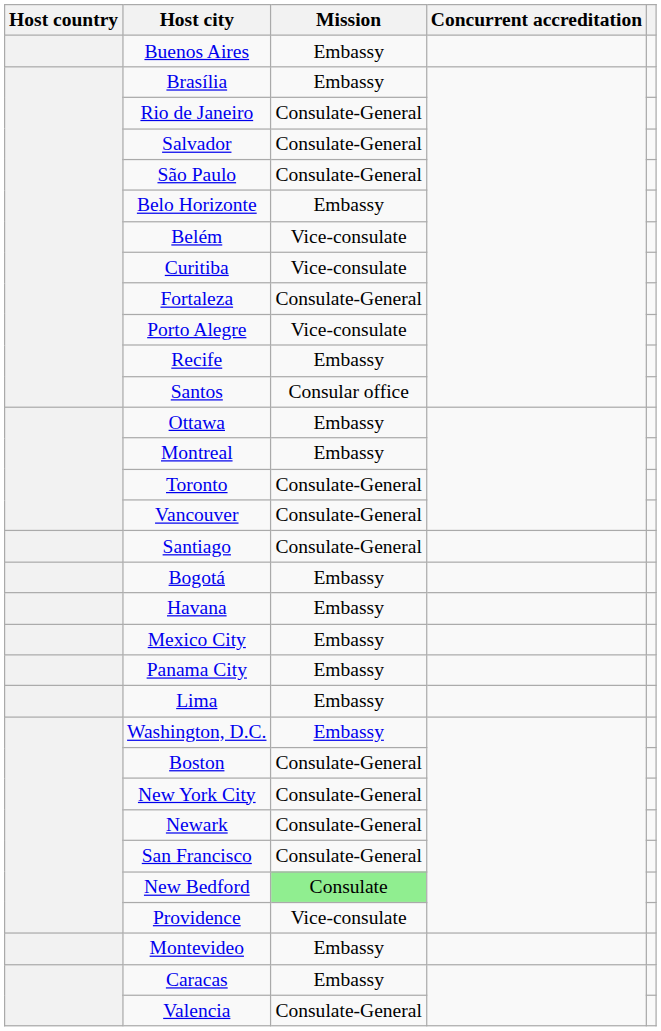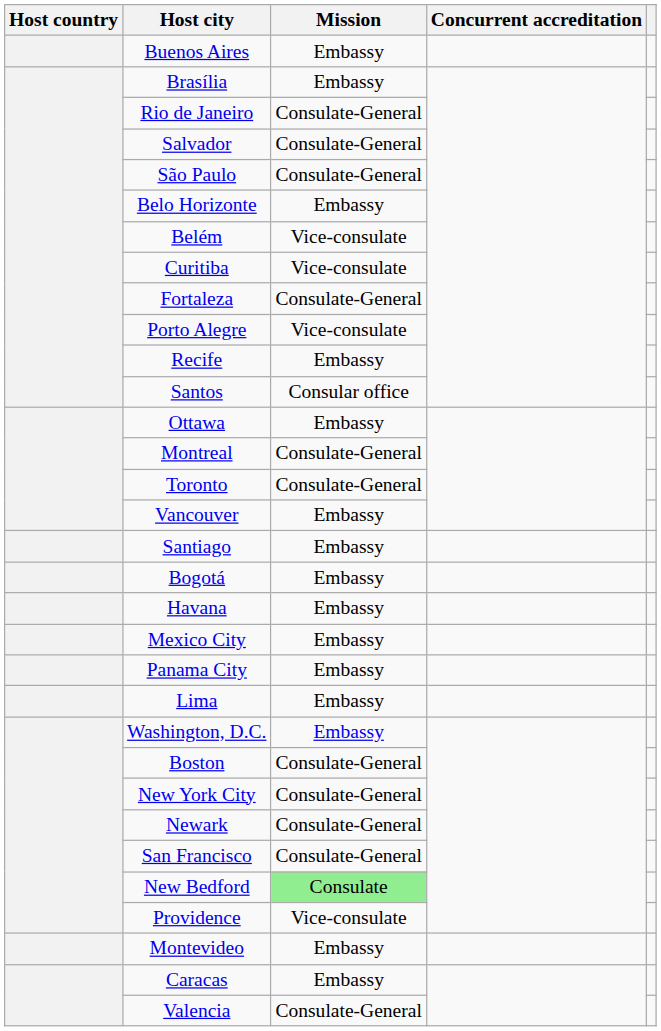 <table class="wikitable plainrowheaders" style="text-align:center;">
 <tr>
 <th scope="col">Host country</th>
 <th scope="col">Host city</th>
 <th scope="col">Mission</th>
 <th scope="col">Concurrent accreditation</th>
 <th scope="col"></th>
 </tr>
 <tr>
 <th scope="row"></th>
 <td><a href='#'>Buenos Aires</a></td>
 <td>Embassy</td>
 <td></td>
 <td></td>
 </tr>
 <tr>
 <th scope="row" rowspan="11"></th>
 <td><a href='#'>Brasília</a></td>
 <td>Embassy</td>
 <td rowspan="11"></td>
 <td></td>
 </tr>
 <tr>
 <td><a href='#'>Rio de Janeiro</a></td>
 <td>Consulate-General</td>
 <td></td>
 </tr>
 <tr>
 <td><a href='#'>Salvador</a></td>
 <td>Consulate-General</td>
 <td></td>
 </tr>
 <tr>
 <td><a href='#'>São Paulo</a></td>
 <td>Consulate-General</td>
 <td></td>
 </tr>
 <tr>
 <td><a href='#'>Belo Horizonte</a></td>
 <td>Embassy</td>
 <td></td>
 </tr>
 <tr>
 <td><a href='#'>Belém</a></td>
 <td>Vice-consulate</td>
 <td></td>
 </tr>
 <tr>
 <td><a href='#'>Curitiba</a></td>
 <td>Vice-consulate</td>
 <td></td>
 </tr>
 <tr>
 <td><a href='#'>Fortaleza</a></td>
 <td>Consulate-General</td>
 <td></td>
 </tr>
 <tr>
 <td><a href='#'>Porto Alegre</a></td>
 <td>Vice-consulate</td>
 <td></td>
 </tr>
 <tr>
 <td><a href='#'>Recife</a></td>
 <td>Embassy</td>
 <td></td>
 </tr>
 <tr>
 <td><a href='#'>Santos</a></td>
 <td>Consular office</td>
 <td></td>
 </tr>
 <tr>
 <th scope="row" rowspan="4"></th>
 <td><a href='#'>Ottawa</a></td>
 <td>Embassy</td>
 <td rowspan="4"></td>
 <td></td>
 </tr>
 <tr>
 <td><a href='#'>Montreal</a></td>
-<td>Embassy</td>
+<td>Consulate-General</td>
 <td></td>
 </tr>
 <tr>
 <td><a href='#'>Toronto</a></td>
 <td>Consulate-General</td>
 <td></td>
 </tr>
 <tr>
 <td><a href='#'>Vancouver</a></td>
-<td>Consulate-General</td>
+<td>Embassy</td>
 <td></td>
 </tr>
 <tr>
 <th scope="row"></th>
 <td><a href='#'>Santiago</a></td>
-<td>Consulate-General</td>
+<td>Embassy</td>
 <td></td>
 <td></td>
 </tr>
 <tr>
 <th scope="row"></th>
 <td><a href='#'>Bogotá</a></td>
 <td>Embassy</td>
 <td></td>
 <td></td>
 </tr>
 <tr>
 <th scope="row"></th>
 <td><a href='#'>Havana</a></td>
 <td>Embassy</td>
 <td></td>
 <td></td>
 </tr>
 <tr>
 <th scope="row"></th>
 <td><a href='#'>Mexico City</a></td>
 <td>Embassy</td>
 <td></td>
 <td></td>
 </tr>
 <tr>
 <th scope="row"></th>
 <td><a href='#'>Panama City</a></td>
 <td>Embassy</td>
 <td></td>
 <td></td>
 </tr>
 <tr>
 <th scope="row"></th>
 <td><a href='#'>Lima</a></td>
 <td>Embassy</td>
 <td></td>
 <td></td>
 </tr>
 <tr>
 <th scope="row" rowspan="7"></th>
 <td><a href='#'>Washington, D.C.</a></td>
 <td><a href='#'>Embassy</a></td>
 <td rowspan="7"></td>
 <td></td>
 </tr>
 <tr>
 <td><a href='#'>Boston</a></td>
 <td>Consulate-General</td>
 <td></td>
 </tr>
 <tr>
 <td><a href='#'>New York City</a></td>
 <td>Consulate-General</td>
 <td></td>
 </tr>
 <tr>
 <td><a href='#'>Newark</a></td>
 <td>Consulate-General</td>
 <td></td>
 </tr>
 <tr>
 <td><a href='#'>San Francisco</a></td>
 <td>Consulate-General</td>
 <td></td>
 </tr>
 <tr>
 <td><a href='#'>New Bedford</a></td>
 <td style="background: lightgreen;">Consulate</td>
 <td></td>
 </tr>
 <tr>
 <td><a href='#'>Providence</a></td>
 <td>Vice-consulate</td>
 <td></td>
 </tr>
 <tr>
 <th scope="row"></th>
 <td><a href='#'>Montevideo</a></td>
 <td>Embassy</td>
 <td></td>
 <td></td>
 </tr>
 <tr>
 <th scope="row" rowspan="2"></th>
 <td><a href='#'>Caracas</a></td>
 <td>Embassy</td>
 <td rowspan="2"></td>
 <td></td>
 </tr>
 <tr>
 <td><a href='#'>Valencia</a></td>
 <td>Consulate-General</td>
 <td></td>
 </tr>
 </table>
